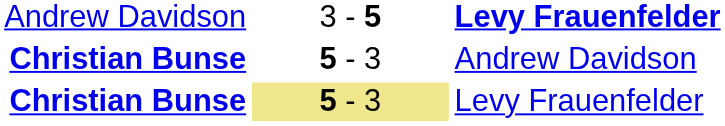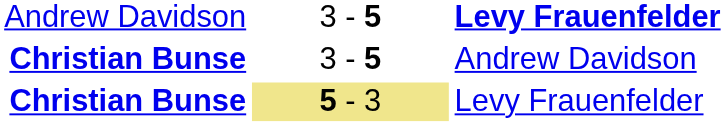 <table style="text-align:center">
 <tr>
 <th width=223></th>
 <th width=100></th>
 <th width=223></th>
 </tr>
 <tr>
 <td align=right><a href='#'>Andrew Davidson</a> </td>
 <td>3 - <strong>5</strong></td>
 <td align=left> <strong><a href='#'>Levy Frauenfelder</a></strong></td>
 </tr>
 <tr>
 <td align=right><strong><a href='#'>Christian Bunse</a></strong> </td>
-<td><strong>5</strong> - 3</td>
+<td>3 - <strong>5</strong></td>
 <td align=left> <a href='#'>Andrew Davidson</a></td>
 </tr>
 <tr>
 <td align=right><strong><a href='#'>Christian Bunse</a></strong> </td>
 <td style="background: khaki;"><strong>5</strong> - 3</td>
 <td align=left> <a href='#'>Levy Frauenfelder</a></td>
 </tr>
 </table>
